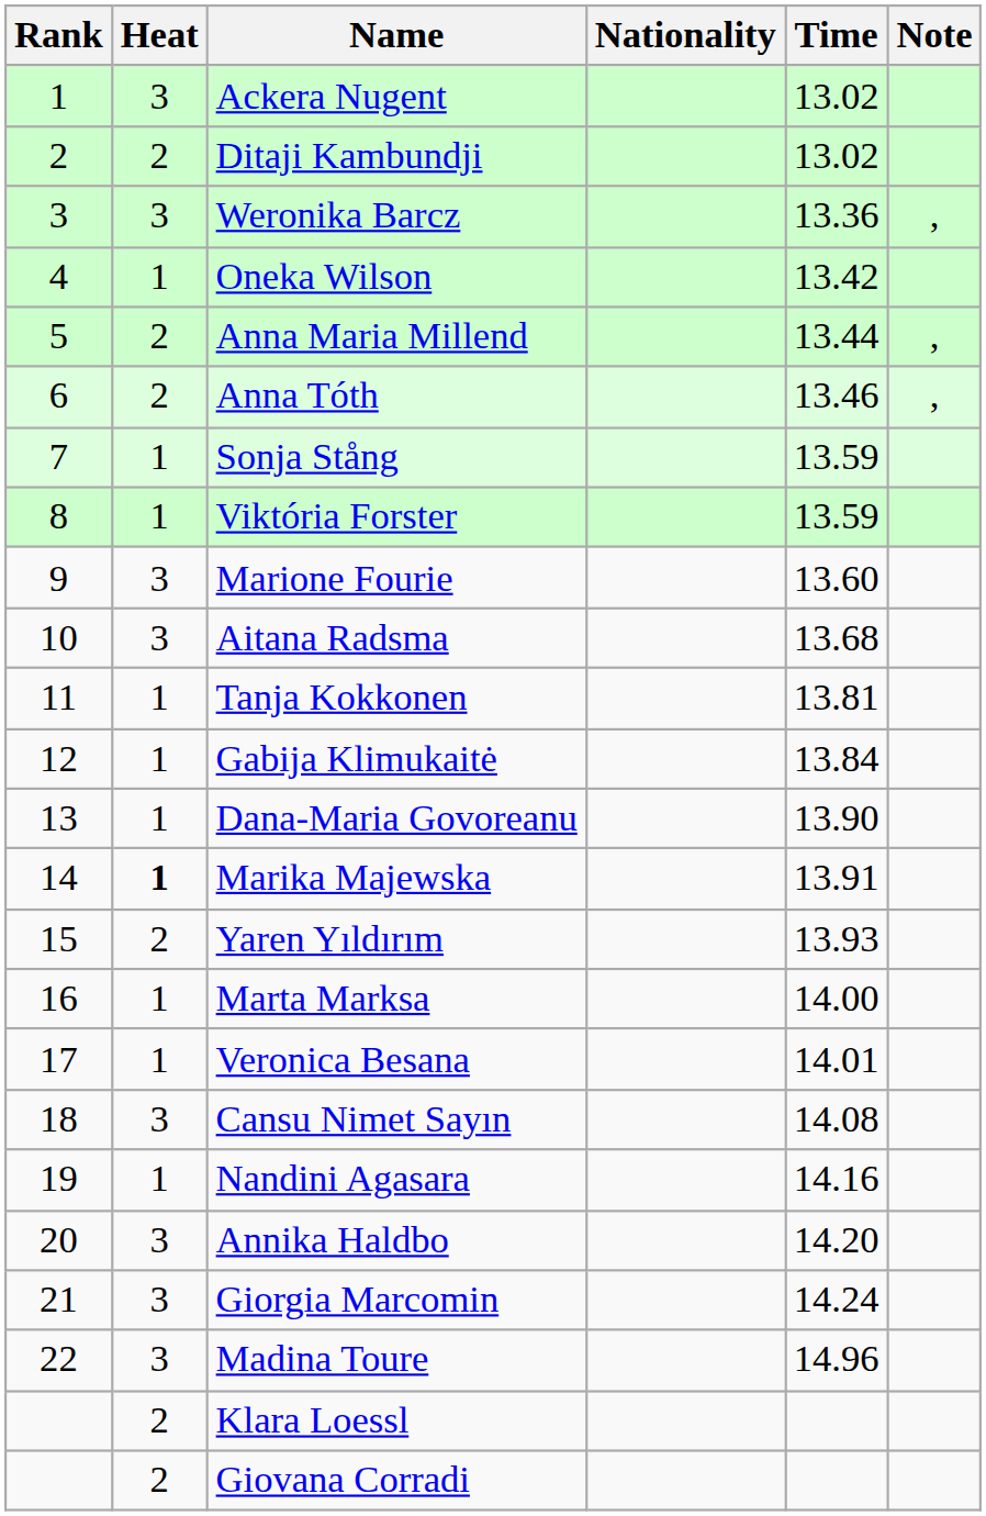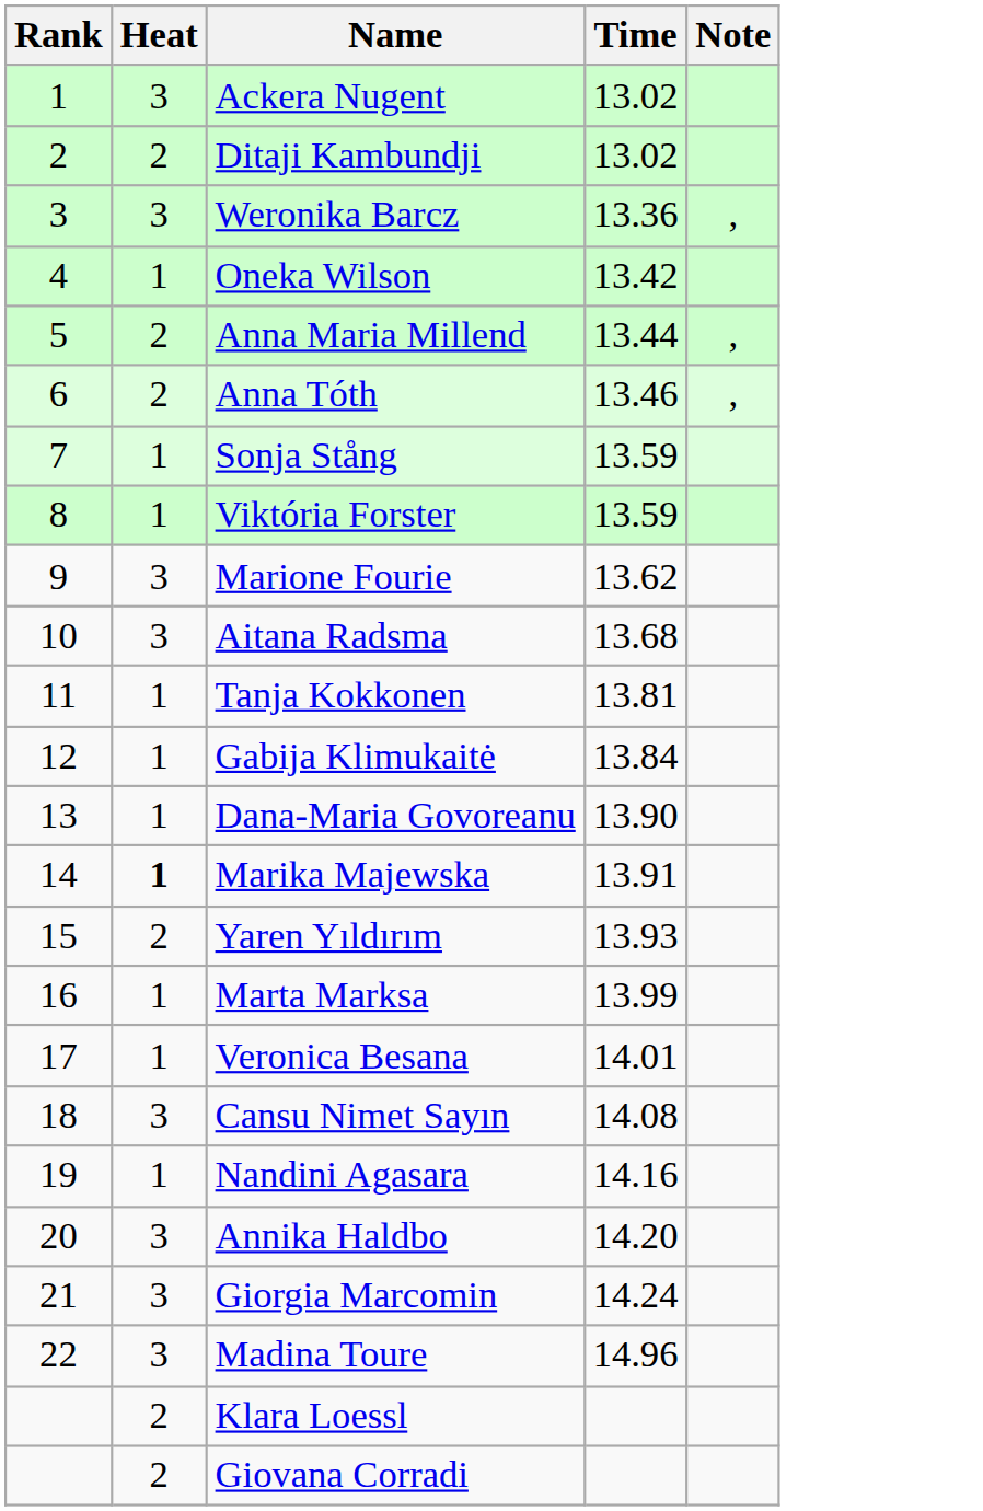 <table class="wikitable sortable" style="text-align:center">
 <tr>
 <th>Rank</th>
 <th>Heat</th>
 <th>Name</th>
-<th>Nationality</th>
 <th>Time</th>
 <th>Note</th>
 </tr>
 <tr bgcolor=ccffcc>
 <td>1</td>
 <td>3</td>
 <td align=left><a href='#'>Ackera Nugent</a></td>
-<td align=left></td>
 <td>13.02</td>
 <td></td>
 </tr>
 <tr bgcolor=ccffcc>
 <td>2</td>
 <td>2</td>
 <td align=left><a href='#'>Ditaji Kambundji</a></td>
-<td align=left></td>
 <td>13.02</td>
 <td></td>
 </tr>
 <tr bgcolor=ccffcc>
 <td>3</td>
 <td>3</td>
 <td align=left><a href='#'>Weronika Barcz</a></td>
-<td align=left></td>
 <td>13.36</td>
 <td>, </td>
 </tr>
 <tr bgcolor=ccffcc>
 <td>4</td>
 <td>1</td>
 <td align=left><a href='#'>Oneka Wilson</a></td>
-<td align=left></td>
 <td>13.42</td>
 <td></td>
 </tr>
 <tr bgcolor=ccffcc>
 <td>5</td>
 <td>2</td>
 <td align=left><a href='#'>Anna Maria Millend</a></td>
-<td align=left></td>
 <td>13.44</td>
 <td>, </td>
 </tr>
 <tr bgcolor=ddffdd>
 <td>6</td>
 <td>2</td>
 <td align=left><a href='#'>Anna Tóth</a></td>
-<td align=left></td>
 <td>13.46</td>
 <td>, </td>
 </tr>
 <tr bgcolor=ddffdd>
 <td>7</td>
 <td>1</td>
 <td align=left><a href='#'>Sonja Stång</a></td>
-<td align=left></td>
 <td>13.59</td>
 <td></td>
 </tr>
 <tr bgcolor=ccffcc>
 <td>8</td>
 <td>1</td>
 <td align=left><a href='#'>Viktória Forster</a></td>
-<td align=left></td>
 <td>13.59</td>
 <td></td>
 </tr>
 <tr>
 <td>9</td>
 <td>3</td>
 <td align=left><a href='#'>Marione Fourie</a></td>
-<td align=left></td>
-<td>13.60</td>
+<td>13.62</td>
 <td></td>
 </tr>
 <tr>
 <td>10</td>
 <td>3</td>
 <td align=left><a href='#'>Aitana Radsma</a></td>
-<td align=left></td>
 <td>13.68</td>
 <td></td>
 </tr>
 <tr>
 <td>11</td>
 <td>1</td>
 <td align=left><a href='#'>Tanja Kokkonen</a></td>
-<td align=left></td>
 <td>13.81</td>
 <td></td>
 </tr>
 <tr>
 <td>12</td>
 <td>1</td>
 <td align=left><a href='#'>Gabija Klimukaitė</a></td>
-<td align=left></td>
 <td>13.84</td>
 <td></td>
 </tr>
 <tr>
 <td>13</td>
 <td>1</td>
 <td align=left><a href='#'>Dana-Maria Govoreanu</a></td>
-<td align=left></td>
 <td>13.90</td>
 <td></td>
 </tr>
 <tr>
 <td>14</td>
 <td><strong>1</strong></td>
 <td align=left><a href='#'>Marika Majewska</a></td>
-<td align=left></td>
 <td>13.91</td>
 <td></td>
 </tr>
 <tr>
 <td>15</td>
 <td>2</td>
 <td align=left><a href='#'>Yaren Yıldırım</a></td>
-<td align=left></td>
 <td>13.93</td>
 <td></td>
 </tr>
 <tr>
 <td>16</td>
 <td>1</td>
 <td align=left><a href='#'>Marta Marksa</a></td>
-<td align=left></td>
-<td>14.00</td>
+<td>13.99</td>
 <td></td>
 </tr>
 <tr>
 <td>17</td>
 <td>1</td>
 <td align=left><a href='#'>Veronica Besana</a></td>
-<td align=left></td>
 <td>14.01</td>
 <td></td>
 </tr>
 <tr>
 <td>18</td>
 <td>3</td>
 <td align=left><a href='#'>Cansu Nimet Sayın</a></td>
-<td align=left></td>
 <td>14.08</td>
 <td></td>
 </tr>
 <tr>
 <td>19</td>
 <td>1</td>
 <td align=left><a href='#'>Nandini Agasara</a></td>
-<td align=left></td>
 <td>14.16</td>
 <td></td>
 </tr>
 <tr>
 <td>20</td>
 <td>3</td>
 <td align=left><a href='#'>Annika Haldbo</a></td>
-<td align=left></td>
 <td>14.20</td>
 <td></td>
 </tr>
 <tr>
 <td>21</td>
 <td>3</td>
 <td align=left><a href='#'>Giorgia Marcomin</a></td>
-<td align=left></td>
 <td>14.24</td>
 <td></td>
 </tr>
 <tr>
 <td>22</td>
 <td>3</td>
 <td align=left><a href='#'>Madina Toure</a></td>
-<td align=left></td>
 <td>14.96</td>
 <td></td>
 </tr>
 <tr>
 <td></td>
 <td>2</td>
 <td align=left><a href='#'>Klara Loessl</a></td>
-<td align=left></td>
 <td></td>
 <td></td>
 </tr>
 <tr>
 <td></td>
 <td>2</td>
 <td align=left><a href='#'>Giovana Corradi</a></td>
-<td align=left></td>
 <td></td>
 <td></td>
 </tr>
 </table>
